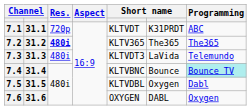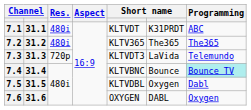 <table class="wikitable">
 <tr>
 <th scope = "col" colspan="2"><a href='#'>Channel</a></th>
 <th scope = "col" rowspan="2"><a href='#'>Res.</a></th>
 <th scope = "col" rowspan="2"><a href='#'>Aspect</a></th>
 <th scope = "col" colspan="2">Short name</th>
 <th scope = "col" rowspan="2">Programming</th>
 </tr>
 <tr>
 <th scope = "col"></th>
 <th></th>
 <th scope = "col"></th>
 <th></th>
 </tr>
 <tr>
 <th scope = "row">7.1</th>
 <th>31.1</th>
-<td><a href='#'>720p</a></td>
+<td><a href='#'>480i</a></td>
 <td rowspan=6><a href='#'>16:9</a></td>
 <td>KLTVDT</td>
 <td>K31PRDT</td>
 <td><a href='#'>ABC</a></td>
 </tr>
 <tr>
 <th scope = "row">7.2</th>
 <th>31.2</th>
-<td><strong><a href='#'>480i</a></strong></td>
+<td><a href='#'>480i</a></td>
 <td>KLTV365</td>
 <td>The365</td>
 <td><a href='#'>The365</a></td>
 </tr>
 <tr>
 <th scope = "row">7.3</th>
 <th>31.3</th>
-<td><a href='#'>480i</a></td>
+<td>720p</td>
 <td>KLTVDT3</td>
 <td>LaVida</td>
 <td><a href='#'>Telemundo</a></td>
 </tr>
 <tr>
 <th scope = "row">7.4</th>
 <th>31.4</th>
 <td rowspan=3>480i</td>
 <td>KLTVBNC</td>
 <td>Bounce</td>
 <td style="background: paleturquoise;"><a href='#'>Bounce TV</a></td>
 </tr>
 <tr>
 <th scope = "row">7.5</th>
 <th>31.5</th>
 <td>KLTVDBL</td>
 <td>Oxygen</td>
 <td><a href='#'>Dabl</a></td>
 </tr>
 <tr>
 <th scope = "row">7.6</th>
 <th>31.6</th>
 <td>OXYGEN</td>
 <td>DABL</td>
 <td><a href='#'>Oxygen</a></td>
 </tr>
 </table>
